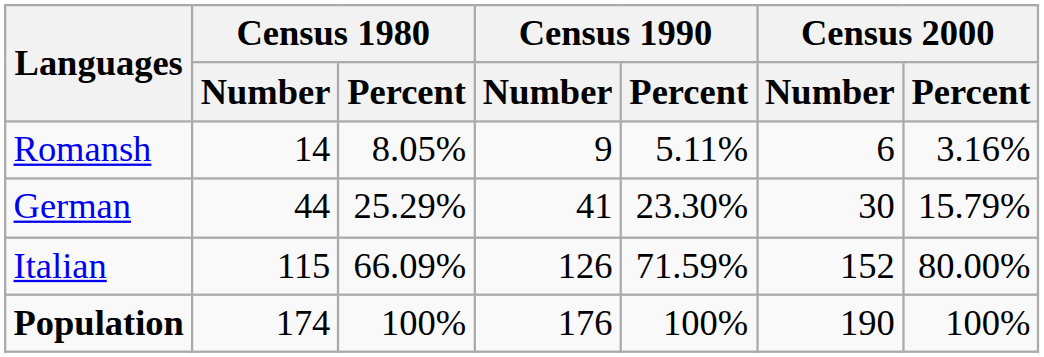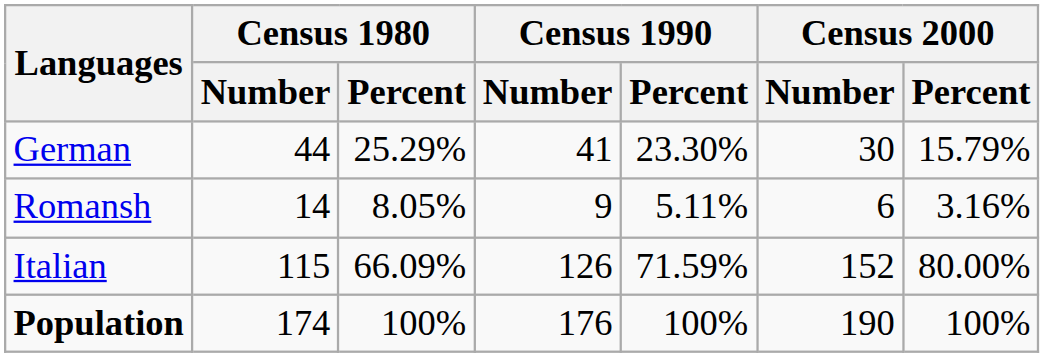 <table class="wikitable">
 <tr ---->
 <th rowspan="2">Languages</th>
 <th colspan="2">Census 1980</th>
 <th colspan="2">Census 1990</th>
 <th colspan="2">Census 2000</th>
 </tr>
 <tr ---->
 <th>Number</th>
 <th>Percent</th>
 <th>Number</th>
 <th>Percent</th>
 <th>Number</th>
 <th>Percent</th>
 </tr>
 <tr ---->
+<td><a href='#'>German</a></td>
+<td align=right>44</td>
+<td align=right>25.29%</td>
+<td align=right>41</td>
+<td align=right>23.30%</td>
+<td align=right>30</td>
+<td align=right>15.79%</td>
+</tr>
+<tr ---->
 <td><a href='#'>Romansh</a></td>
 <td align=right>14</td>
 <td align=right>8.05%</td>
 <td align=right>9</td>
 <td align=right>5.11%</td>
 <td align=right>6</td>
 <td align=right>3.16%</td>
-</tr>
-<tr ---->
-<td><a href='#'>German</a></td>
-<td align=right>44</td>
-<td align=right>25.29%</td>
-<td align=right>41</td>
-<td align=right>23.30%</td>
-<td align=right>30</td>
-<td align=right>15.79%</td>
 </tr>
 <tr ---->
 <td><a href='#'>Italian</a></td>
 <td align=right>115</td>
 <td align=right>66.09%</td>
 <td align=right>126</td>
 <td align=right>71.59%</td>
 <td align=right>152</td>
 <td align=right>80.00%</td>
 </tr>
 <tr ---->
 <td><strong>Population</strong></td>
 <td align=right>174</td>
 <td align=right>100%</td>
 <td align=right>176</td>
 <td align=right>100%</td>
 <td align=right>190</td>
 <td align=right>100%</td>
 </tr>
 </table>
